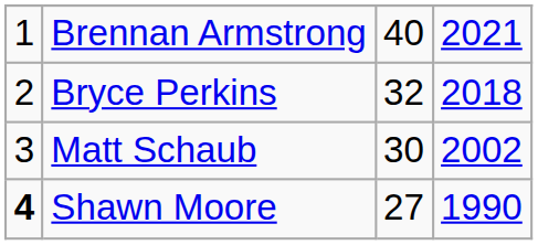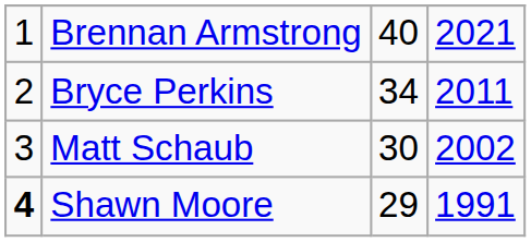 <table class="wikitable">
 <tr>
 </tr>
 <tr>
 <td>1</td>
 <td><a href='#'>Brennan Armstrong</a></td>
 <td><abbr>40</abbr></td>
 <td><a href='#'>2021</a></td>
 </tr>
 <tr>
 <td>2</td>
 <td><a href='#'>Bryce Perkins</a></td>
-<td><abbr>32</abbr></td>
-<td><a href='#'>2018</a></td>
+<td><abbr>34</abbr></td>
+<td><a href='#'>2011</a></td>
 </tr>
 <tr>
 <td>3</td>
 <td><a href='#'>Matt Schaub</a></td>
 <td><abbr>30</abbr></td>
 <td><a href='#'>2002</a></td>
 </tr>
 <tr>
 <td><strong>4</strong></td>
 <td><a href='#'>Shawn Moore</a></td>
-<td><abbr>27</abbr></td>
-<td><a href='#'>1990</a></td>
+<td><abbr>29</abbr></td>
+<td><a href='#'>1991</a></td>
 </tr>
 </table>
